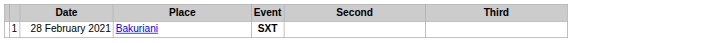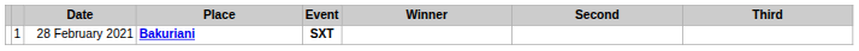 <table class="wikitable plainrowheaders" style="background:#fff; font-size:86%; line-height:16px; border:grey solid 1px; border-collapse:collapse;">
 <tr>
 <th scope="col" style="background:#ccc; width=20 px;"></th>
 <th scope="col" style="background:#ccc; width=30 px;"></th>
 <th scope="col" style="background:#ccc; width:120px;">Date</th>
 <th scope="col" style="background:#ccc; width:180px;">Place</th>
 <th scope="col" style="background:#ccc; width:15px;">Event</th>
+<th scope="col" style="background:#ccc; width:185px;">Winner</th>
 <th scope="col" style="background:#ccc; width:185px;">Second</th>
 <th scope="col" style="background:#ccc; width:185px;">Third</th>
 </tr>
 <tr>
 <td align="center"></td>
 <td align="center">1</td>
 <td align="right">28 February 2021</td>
-<td> <a href='#'>Bakuriani</a></td>
+<td><strong> <a href='#'>Bakuriani</a></strong></td>
 <td align="center"><strong>SXT</strong></td>
+<td> </td>
 <td></td>
 <td></td>
 </tr>
 </table>
